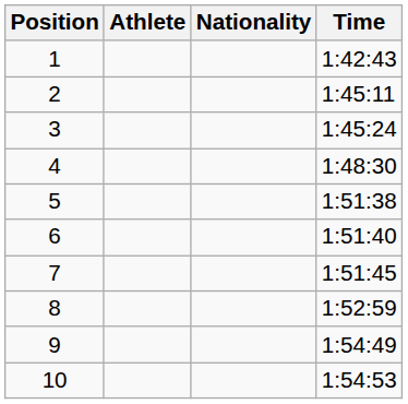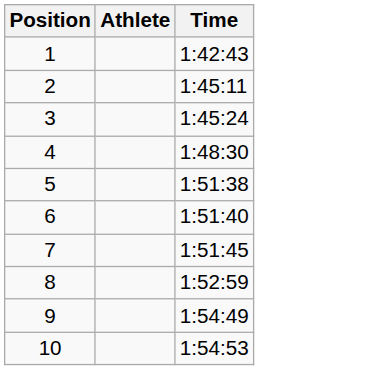 <table class="wikitable sortable">
 <tr>
 <th scope="col">Position</th>
 <th scope="col">Athlete</th>
-<th scope="col">Nationality</th>
 <th scope="col">Time</th>
 </tr>
 <tr>
 <td !scope=row align=center>1</td>
-<td></td>
 <td></td>
 <td>1:42:43</td>
 </tr>
 <tr>
 <td !scope=row align=center>2</td>
 <td></td>
-<td></td>
 <td>1:45:11</td>
 </tr>
 <tr>
 <td !scope=row align=center>3</td>
-<td></td>
 <td></td>
 <td>1:45:24</td>
 </tr>
 <tr>
 <td !scope=row align=center>4</td>
 <td></td>
-<td></td>
 <td>1:48:30</td>
 </tr>
 <tr>
 <td !scope=row align=center>5</td>
-<td></td>
 <td></td>
 <td>1:51:38</td>
 </tr>
 <tr>
 <td !scope=row align=center>6</td>
 <td></td>
-<td></td>
 <td>1:51:40</td>
 </tr>
 <tr>
 <td !scope=row align=center>7</td>
-<td></td>
 <td></td>
 <td>1:51:45</td>
 </tr>
 <tr>
 <td !scope=row align=center>8</td>
 <td></td>
-<td></td>
 <td>1:52:59</td>
 </tr>
 <tr>
 <td !scope=row align=center>9</td>
-<td></td>
 <td></td>
 <td>1:54:49</td>
 </tr>
 <tr>
 <td !scope=row align=center>10</td>
 <td></td>
-<td></td>
 <td>1:54:53</td>
 </tr>
 </table>
